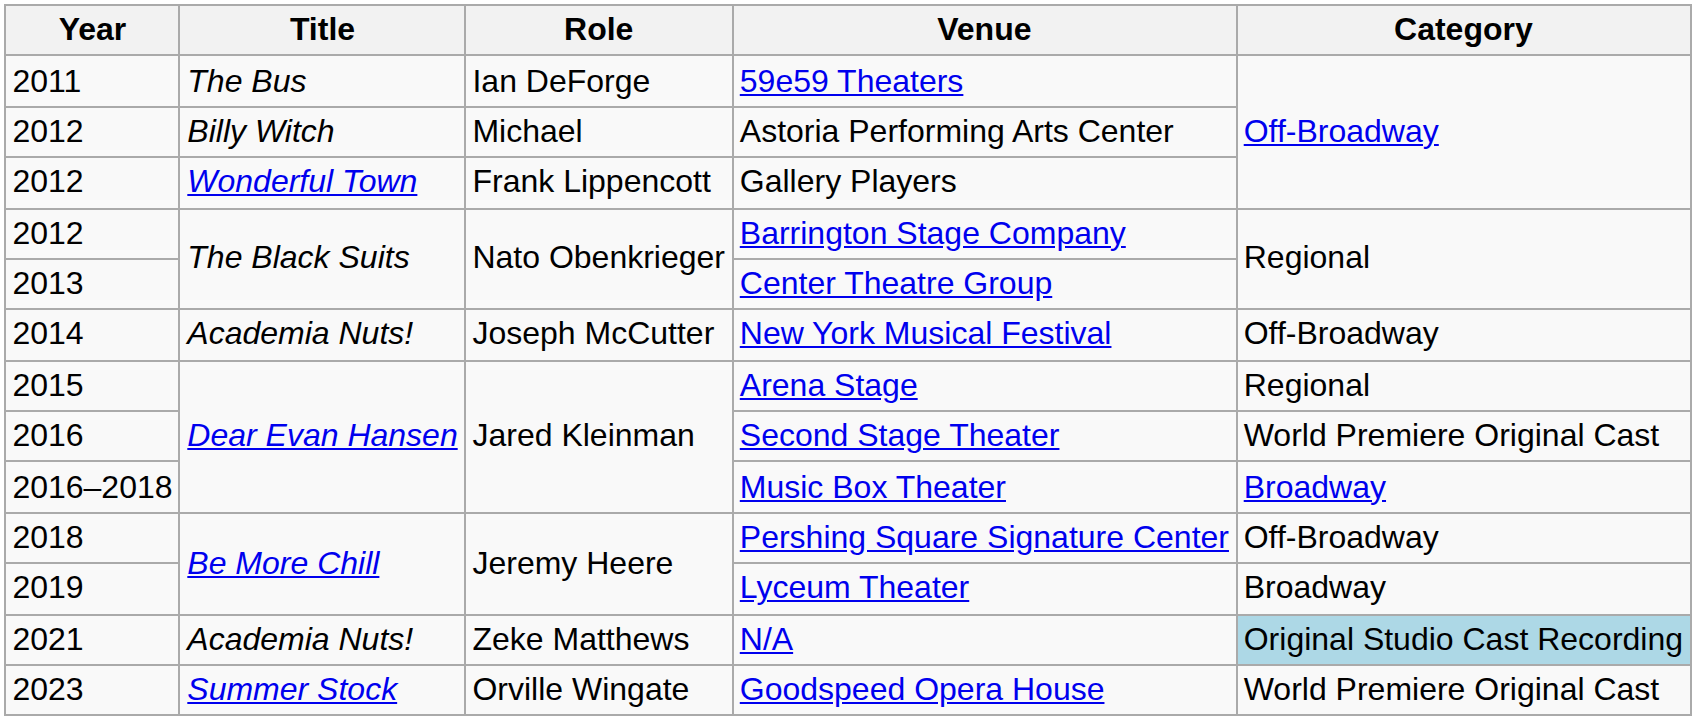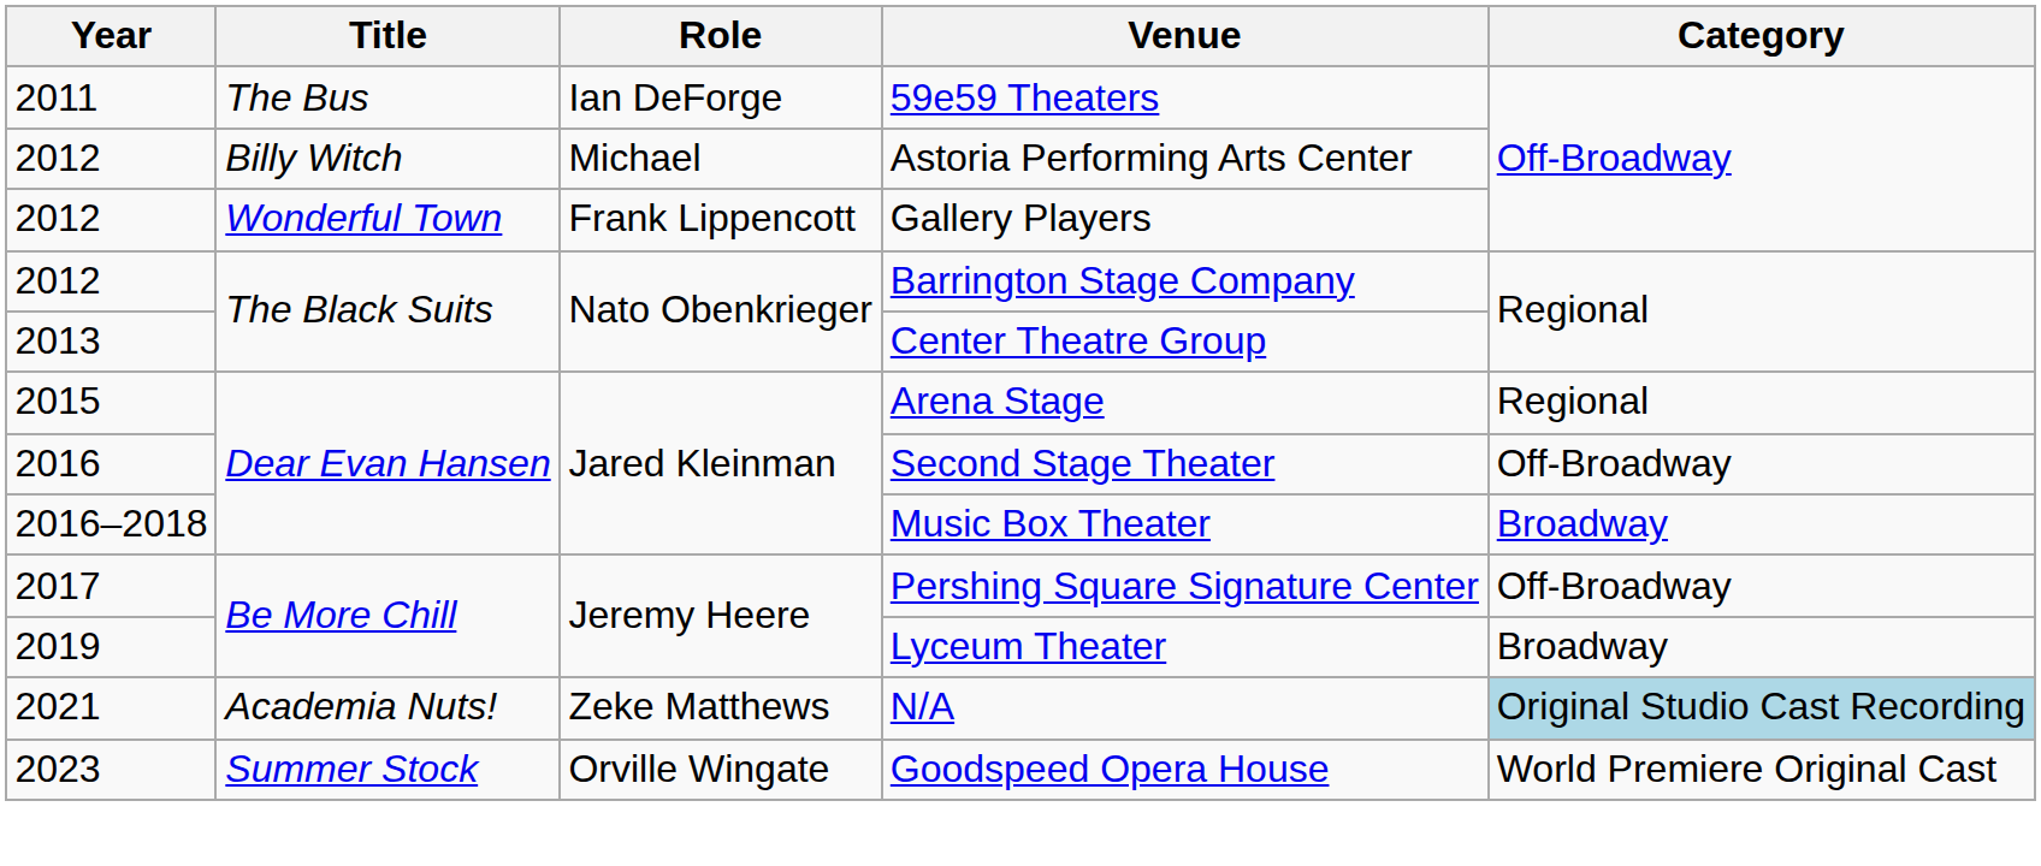 <table class="wikitable">
 <tr>
 <th>Year</th>
 <th>Title</th>
 <th>Role</th>
 <th>Venue</th>
 <th>Category</th>
 </tr>
 <tr>
 <td>2011</td>
 <td><em>The Bus</em></td>
 <td>Ian DeForge</td>
 <td><a href='#'>59e59 Theaters</a></td>
 <td rowspan="3"><a href='#'>Off-Broadway</a></td>
 </tr>
 <tr>
 <td>2012</td>
 <td><em>Billy Witch</em></td>
 <td>Michael</td>
 <td>Astoria Performing Arts Center</td>
 </tr>
 <tr>
 <td>2012</td>
 <td><em><a href='#'>Wonderful Town</a></em></td>
 <td>Frank Lippencott</td>
 <td>Gallery Players</td>
 </tr>
 <tr>
 <td>2012</td>
 <td rowspan="2"><em>The Black Suits</em></td>
 <td rowspan="2">Nato Obenkrieger</td>
 <td><a href='#'>Barrington Stage Company</a></td>
 <td rowspan="2">Regional</td>
 </tr>
 <tr>
 <td>2013</td>
 <td><a href='#'>Center Theatre Group</a></td>
 </tr>
 <tr>
-<td>2014</td>
-<td><em>Academia Nuts!</em></td>
-<td>Joseph McCutter</td>
-<td><a href='#'>New York Musical Festival</a></td>
-<td>Off-Broadway</td>
-</tr>
-<tr>
 <td>2015</td>
 <td rowspan="3"><em><a href='#'>Dear Evan Hansen</a></em></td>
 <td rowspan="3">Jared Kleinman</td>
 <td><a href='#'>Arena Stage</a></td>
 <td>Regional</td>
 </tr>
 <tr>
 <td>2016</td>
 <td><a href='#'>Second Stage Theater</a></td>
-<td>World Premiere Original Cast</td>
+<td>Off-Broadway</td>
 </tr>
 <tr>
 <td>2016–2018</td>
 <td><a href='#'>Music Box Theater</a></td>
 <td><a href='#'>Broadway</a></td>
 </tr>
 <tr>
-<td>2018</td>
+<td>2017</td>
 <td rowspan="2"><em><a href='#'>Be More Chill</a></em></td>
 <td rowspan="2">Jeremy Heere</td>
 <td><a href='#'>Pershing Square Signature Center</a></td>
 <td>Off-Broadway</td>
 </tr>
 <tr>
 <td>2019</td>
 <td><a href='#'>Lyceum Theater</a></td>
 <td>Broadway</td>
 </tr>
 <tr>
 <td>2021</td>
 <td><em>Academia Nuts!</em></td>
 <td rowspan="1">Zeke Matthews</td>
 <td><a href='#'>N/A</a></td>
 <td style="background: lightblue;">Original Studio Cast Recording</td>
 </tr>
 <tr>
 <td>2023</td>
 <td rowspan="2"><em><a href='#'>Summer Stock</a></em></td>
 <td rowspan="2">Orville Wingate</td>
 <td><a href='#'>Goodspeed Opera House</a></td>
 <td>World Premiere Original Cast</td>
 </tr>
 </table>
